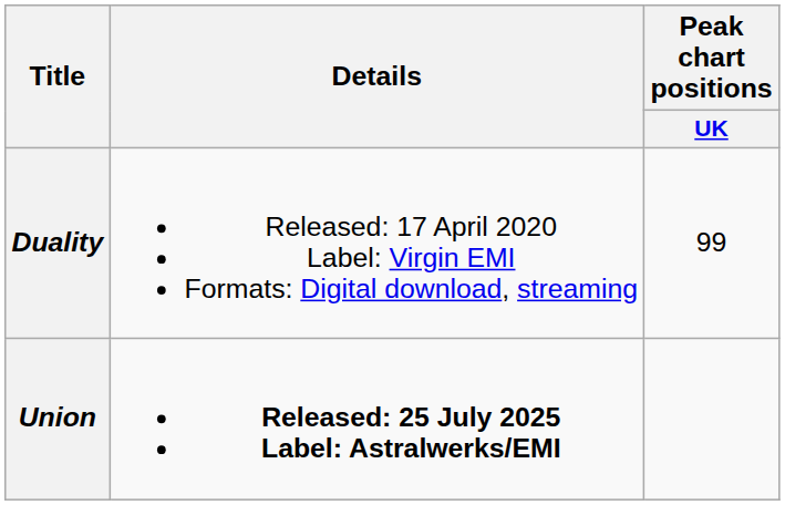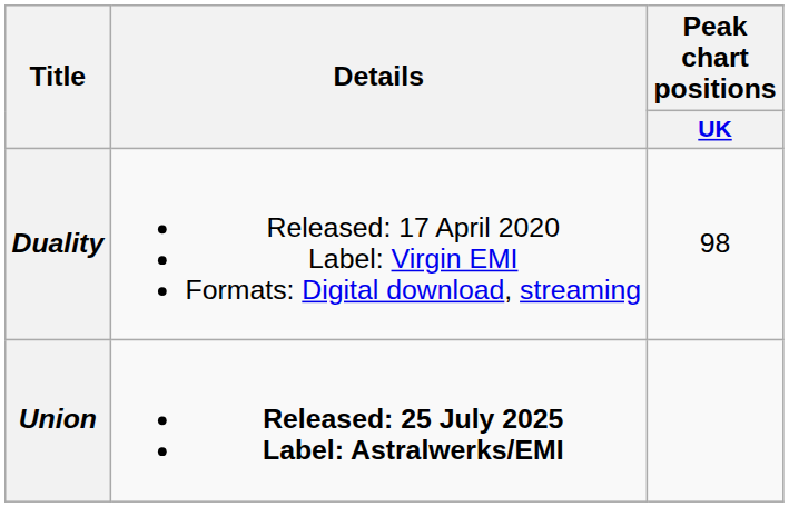 <table class="wikitable plainrowheaders" style="text-align:center;">
 <tr>
 <th scope="col" rowspan="2">Title</th>
 <th scope="col" rowspan="2">Details</th>
 <th scope="col" colspan="1">Peak chart positions</th>
 </tr>
 <tr>
 <th scope="col" style="width:3em;font-size:85%;"><a href='#'>UK</a><br></th>
 </tr>
 <tr>
 <th scope="row"><em>Duality</em></th>
 <td><br><ul><li>Released: 17 April 2020</li><li>Label: <a href='#'>Virgin EMI</a></li><li>Formats: <a href='#'>Digital download</a>, <a href='#'>streaming</a></li></ul></td>
-<td>99</td>
+<td>98</td>
 </tr>
 <tr>
 <th scope="row"><em>Union</em></th>
 <td><strong><br><ul><li>Released: 25 July 2025</li><li>Label: Astralwerks/EMI</li></ul></strong></td>
 <td></td>
 </tr>
 </table>
